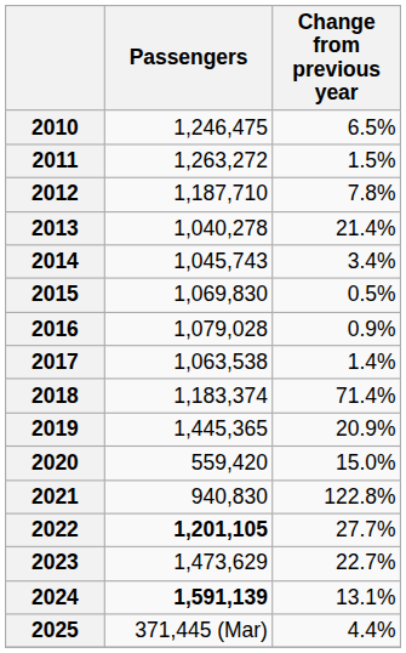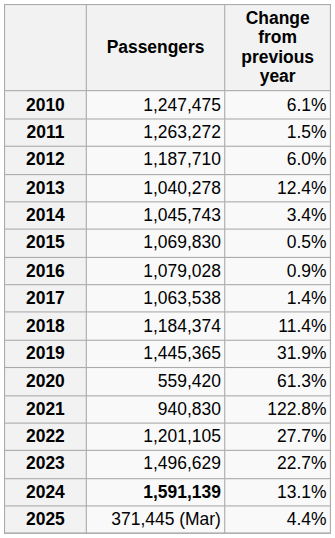 <table class="wikitable" style="text-align:right; width:300px">
 <tr>
 <th style="width:50px"></th>
 <th style="width:50px">Passengers</th>
 <th style="width:50px">Change from previous year</th>
 </tr>
 <tr>
 <th>2010</th>
-<td>1,246,475</td>
-<td>6.5%</td>
+<td>1,247,475</td>
+<td>6.1%</td>
 </tr>
 <tr>
 <th>2011</th>
 <td>1,263,272</td>
 <td>1.5%</td>
 </tr>
 <tr>
 <th>2012</th>
 <td>1,187,710</td>
-<td>7.8%</td>
+<td>6.0%</td>
 </tr>
 <tr>
 <th>2013</th>
 <td>1,040,278</td>
-<td>21.4%</td>
+<td>12.4%</td>
 </tr>
 <tr>
 <th>2014</th>
 <td>1,045,743</td>
 <td>3.4%</td>
 </tr>
 <tr>
 <th>2015</th>
 <td>1,069,830</td>
 <td>0.5%</td>
 </tr>
 <tr>
 <th>2016</th>
 <td>1,079,028</td>
 <td>0.9%</td>
 </tr>
 <tr>
 <th>2017</th>
 <td>1,063,538</td>
 <td>1.4%</td>
 </tr>
 <tr>
 <th>2018</th>
-<td>1,183,374</td>
-<td>71.4%</td>
+<td>1,184,374</td>
+<td>11.4%</td>
 </tr>
 <tr>
 <th>2019</th>
 <td>1,445,365</td>
-<td>20.9%</td>
+<td>31.9%</td>
 </tr>
 <tr>
 <th>2020</th>
 <td>559,420</td>
-<td>15.0%</td>
+<td>61.3%</td>
 </tr>
 <tr>
 <th>2021</th>
 <td>940,830</td>
 <td>122.8%</td>
 </tr>
 <tr>
 <th>2022</th>
-<td><strong>1,201,105</strong></td>
+<td>1,201,105</td>
 <td>27.7%</td>
 </tr>
 <tr>
 <th>2023</th>
-<td>1,473,629</td>
+<td>1,496,629</td>
 <td>22.7%</td>
 </tr>
 <tr>
 <th>2024</th>
 <td><strong>1,591,139</strong></td>
 <td>13.1%</td>
 </tr>
 <tr>
 <th>2025</th>
 <td>371,445 (Mar)</td>
 <td>4.4%</td>
 </tr>
 <tr>
 </tr>
 </table>
